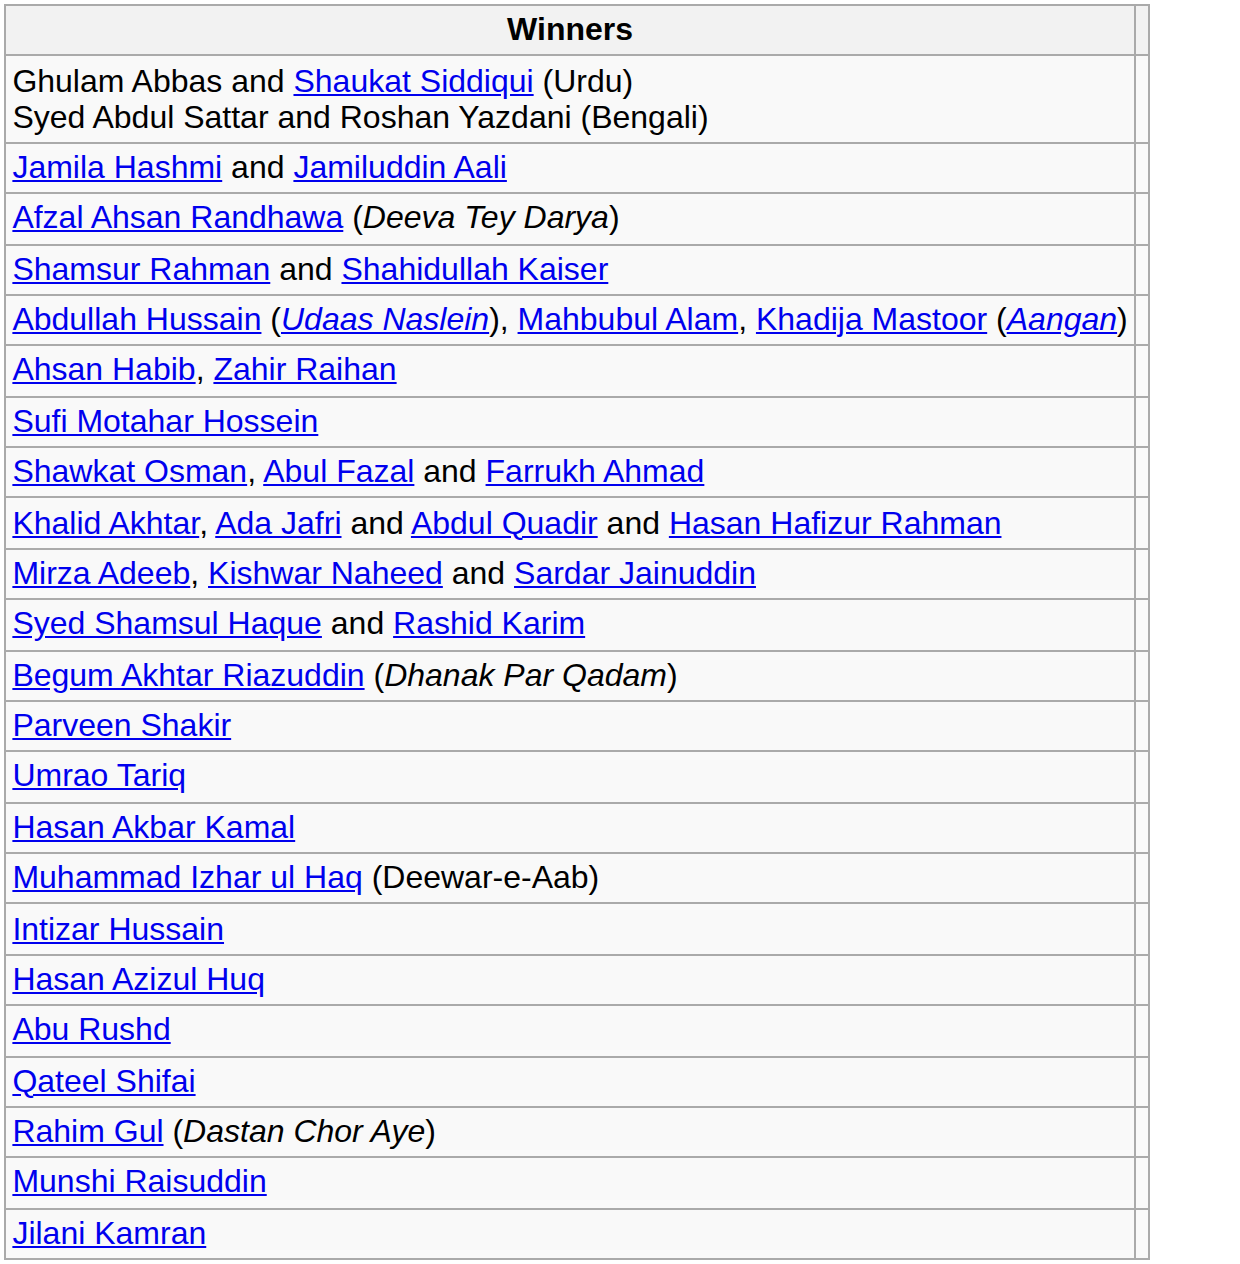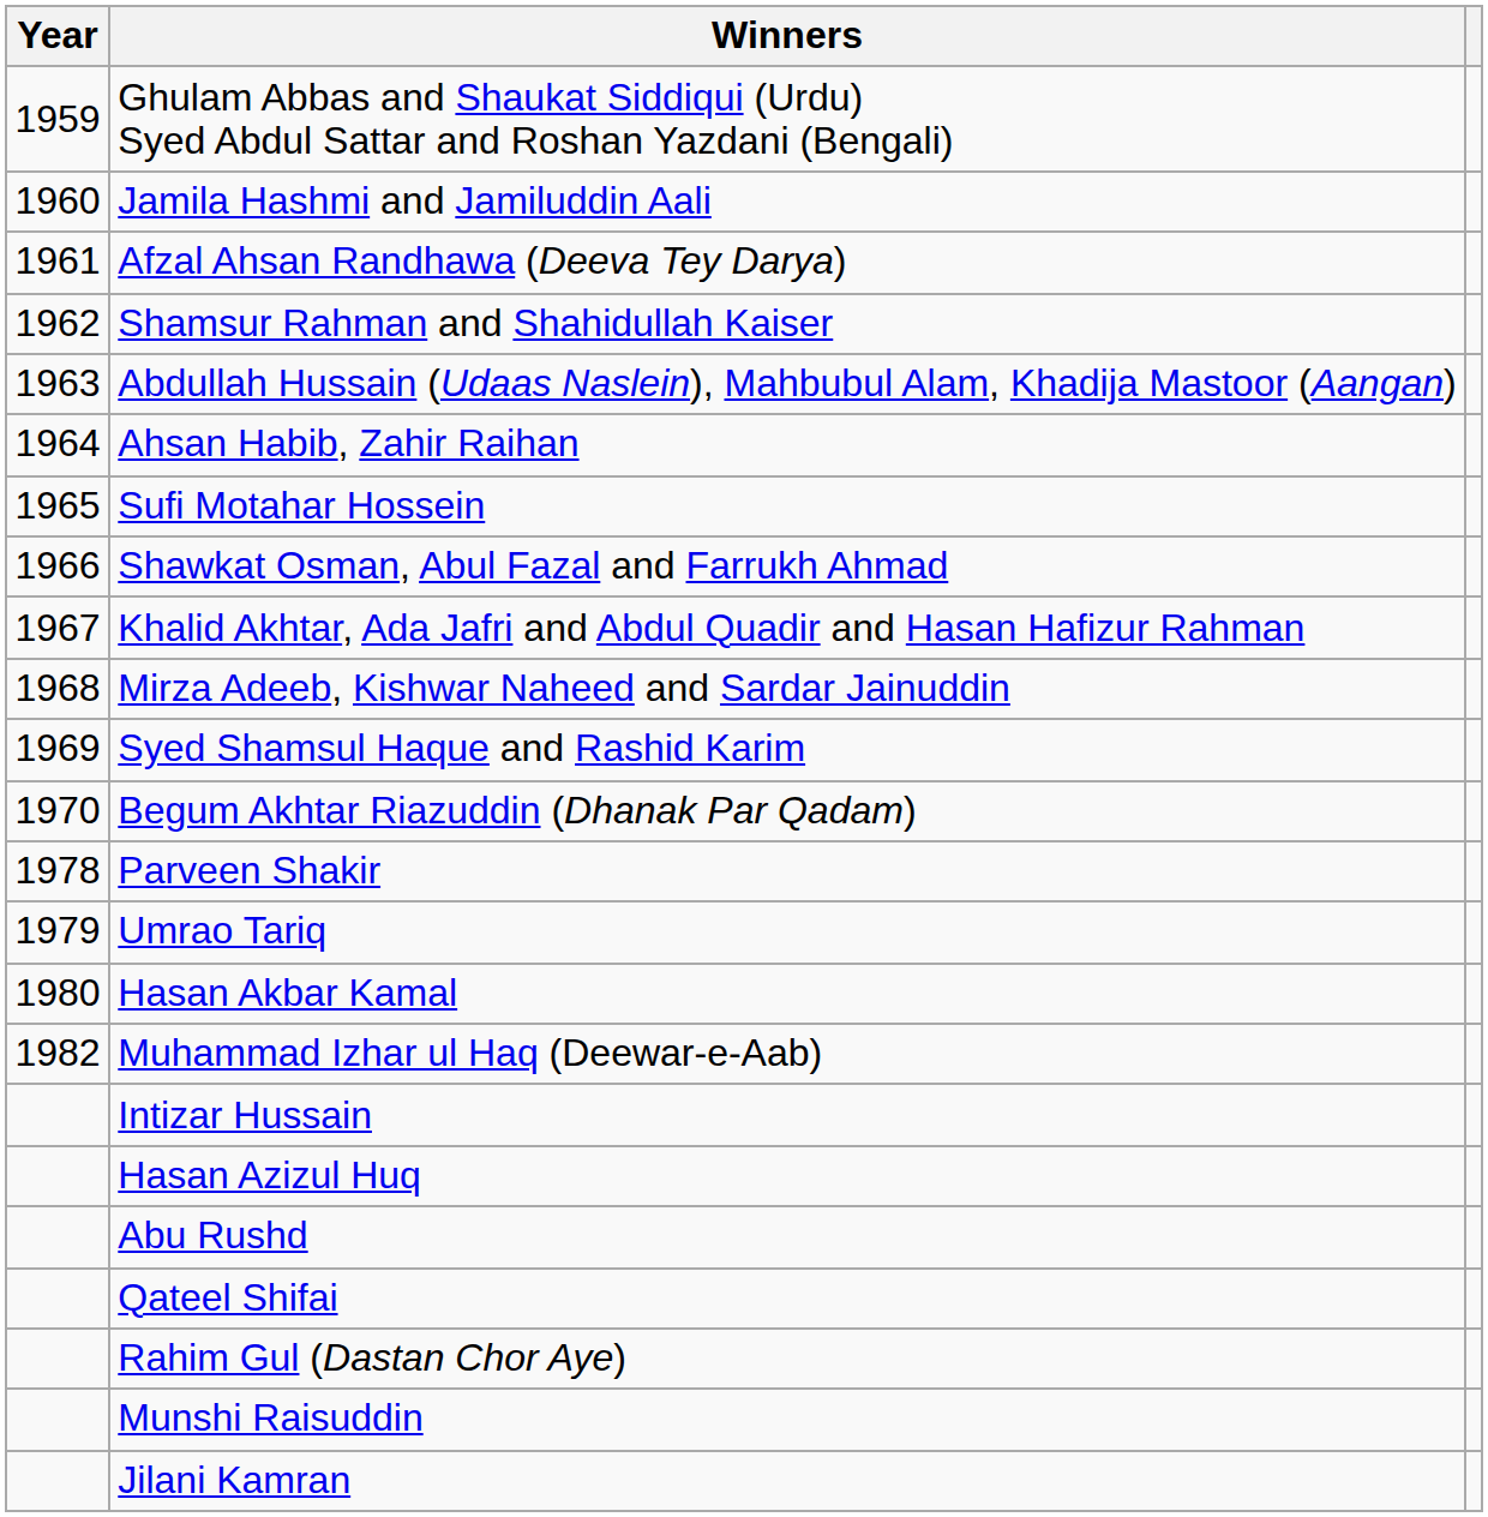 <table class="wikitable plainrowheaders sortable">
 <tr>
+<th scope="col">Year</th>
 <th scope="col">Winners</th>
 <th scope="col" class="unsortable"></th>
 </tr>
 <tr>
+<td>1959</td>
 <td>Ghulam Abbas and <a href='#'>Shaukat Siddiqui</a> (Urdu)<br>Syed Abdul Sattar and Roshan Yazdani (Bengali)</td>
 <td></td>
 </tr>
 <tr>
+<td>1960</td>
 <td><a href='#'>Jamila Hashmi</a> and <a href='#'>Jamiluddin Aali</a></td>
 <td></td>
 </tr>
 <tr>
+<td>1961</td>
 <td><a href='#'>Afzal Ahsan Randhawa</a> (<em>Deeva Tey Darya</em>)</td>
 <td></td>
 </tr>
 <tr>
+<td>1962</td>
 <td><a href='#'>Shamsur Rahman</a> and <a href='#'>Shahidullah Kaiser</a></td>
 <td></td>
 </tr>
 <tr>
+<td>1963</td>
 <td><a href='#'>Abdullah Hussain</a> (<em><a href='#'>Udaas Naslein</a></em>), <a href='#'>Mahbubul Alam</a>, <a href='#'>Khadija Mastoor</a> (<em><a href='#'>Aangan</a></em>)</td>
 <td></td>
 </tr>
 <tr>
+<td>1964</td>
 <td><a href='#'>Ahsan Habib</a>, <a href='#'>Zahir Raihan</a></td>
 <td></td>
 </tr>
 <tr>
+<td>1965</td>
 <td><a href='#'>Sufi Motahar Hossein</a></td>
 <td></td>
 </tr>
 <tr>
+<td>1966</td>
 <td><a href='#'>Shawkat Osman</a>, <a href='#'>Abul Fazal</a> and <a href='#'>Farrukh Ahmad</a></td>
 <td></td>
 </tr>
 <tr>
+<td>1967</td>
 <td><a href='#'>Khalid Akhtar</a>, <a href='#'>Ada Jafri</a> and <a href='#'>Abdul Quadir</a> and <a href='#'>Hasan Hafizur Rahman</a></td>
 <td></td>
 </tr>
 <tr>
+<td>1968</td>
 <td><a href='#'>Mirza Adeeb</a>, <a href='#'>Kishwar Naheed</a> and <a href='#'>Sardar Jainuddin</a></td>
 <td></td>
 </tr>
 <tr>
+<td>1969</td>
 <td><a href='#'>Syed Shamsul Haque</a> and <a href='#'>Rashid Karim</a></td>
 <td></td>
 </tr>
 <tr>
+<td>1970</td>
 <td><a href='#'>Begum Akhtar Riazuddin</a> (<em>Dhanak Par Qadam</em>)</td>
 <td></td>
 </tr>
 <tr>
+<td>1978</td>
 <td><a href='#'>Parveen Shakir</a></td>
 <td></td>
 </tr>
 <tr>
+<td>1979</td>
 <td><a href='#'>Umrao Tariq</a></td>
 <td></td>
 </tr>
 <tr>
+<td>1980</td>
 <td><a href='#'>Hasan Akbar Kamal</a></td>
 <td></td>
 </tr>
 <tr>
+<td>1982</td>
 <td><a href='#'>Muhammad Izhar ul Haq</a> (Deewar-e-Aab)</td>
 <td></td>
 </tr>
 <tr>
+<td></td>
 <td><a href='#'>Intizar Hussain</a></td>
 <td></td>
 </tr>
 <tr>
+<td></td>
 <td><a href='#'>Hasan Azizul Huq</a></td>
 <td></td>
 </tr>
 <tr>
+<td></td>
 <td><a href='#'>Abu Rushd</a></td>
 <td></td>
 </tr>
 <tr>
+<td></td>
 <td><a href='#'>Qateel Shifai</a></td>
 <td></td>
 </tr>
 <tr>
+<td></td>
 <td><a href='#'>Rahim Gul</a> (<em>Dastan Chor Aye</em>)</td>
 <td></td>
 </tr>
 <tr>
+<td></td>
 <td><a href='#'>Munshi Raisuddin</a></td>
 <td></td>
 </tr>
 <tr>
+<td></td>
 <td><a href='#'>Jilani Kamran</a></td>
 <td></td>
 </tr>
 </table>
